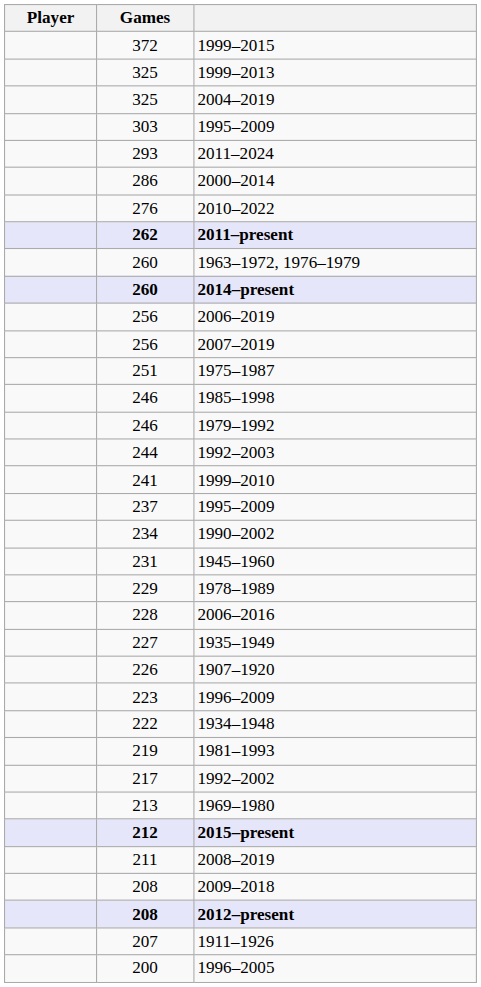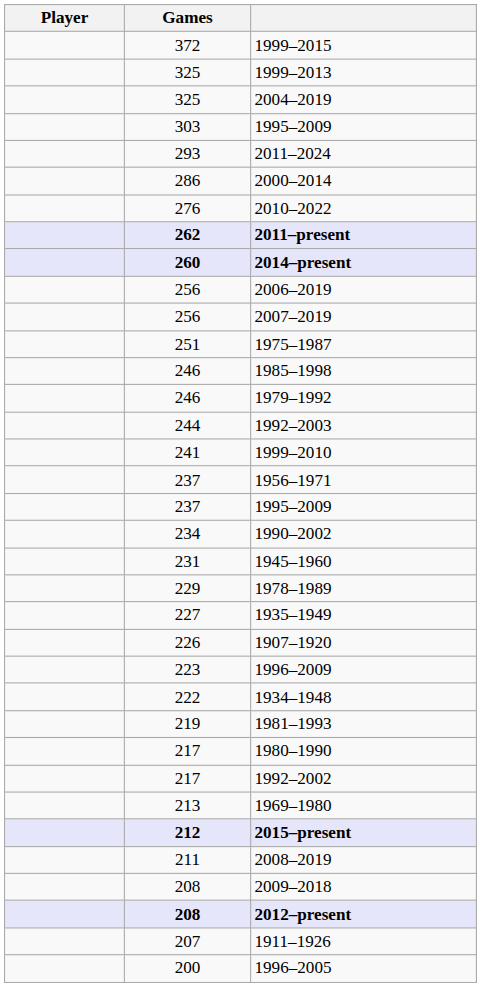 <table class="wikitable sortable" width=35%>
 <tr>
 <th>Player</th>
 <th>Games</th>
 <th></th>
 </tr>
 <tr>
 <td></td>
 <td align=center>372</td>
 <td>1999–2015</td>
 </tr>
 <tr>
 <td></td>
 <td align=center>325</td>
 <td>1999–2013</td>
 </tr>
 <tr>
 <td></td>
 <td align=center>325</td>
 <td>2004–2019</td>
 </tr>
 <tr>
 <td></td>
 <td align=center>303</td>
 <td>1995–2009</td>
 </tr>
 <tr>
 <td></td>
 <td align=center>293</td>
 <td>2011–2024</td>
 </tr>
 <tr>
 <td></td>
 <td align=center>286</td>
 <td>2000–2014</td>
 </tr>
 <tr>
 <td></td>
 <td align=center>276</td>
 <td>2010–2022</td>
 </tr>
 <tr style=background:#E6E6FA>
 <td><strong></strong></td>
 <td align=center><strong>262</strong></td>
 <td><strong>2011–present</strong></td>
 </tr>
-<tr>
-<td></td>
-<td align=center>260</td>
-<td>1963–1972, 1976–1979</td>
-</tr>
 <tr style=background:#E6E6FA>
 <td><strong></strong></td>
 <td align=center><strong>260</strong></td>
 <td><strong>2014–present</strong></td>
 </tr>
 <tr>
 <td></td>
 <td align=center>256</td>
 <td>2006–2019</td>
 </tr>
 <tr>
 <td></td>
 <td align=center>256</td>
 <td>2007–2019</td>
 </tr>
 <tr>
 <td></td>
 <td align=center>251</td>
 <td>1975–1987</td>
 </tr>
 <tr>
 <td></td>
 <td align=center>246</td>
 <td>1985–1998</td>
 </tr>
 <tr>
 <td></td>
 <td align=center>246</td>
 <td>1979–1992</td>
 </tr>
 <tr>
 <td></td>
 <td align=center>244</td>
 <td>1992–2003</td>
 </tr>
 <tr>
 <td></td>
 <td align=center>241</td>
 <td>1999–2010</td>
 </tr>
 <tr>
 <td></td>
 <td align=center>237</td>
+<td>1956–1971</td>
+</tr>
+<tr>
+<td></td>
+<td align=center>237</td>
 <td>1995–2009</td>
 </tr>
 <tr>
 <td></td>
 <td align=center>234</td>
 <td>1990–2002</td>
 </tr>
 <tr>
 <td></td>
 <td align=center>231</td>
 <td>1945–1960</td>
 </tr>
 <tr>
 <td></td>
 <td align=center>229</td>
 <td>1978–1989</td>
-</tr>
-<tr>
-<td></td>
-<td align=center>228</td>
-<td>2006–2016</td>
 </tr>
 <tr>
 <td></td>
 <td align=center>227</td>
 <td>1935–1949</td>
 </tr>
 <tr>
 <td></td>
 <td align=center>226</td>
 <td>1907–1920</td>
 </tr>
 <tr>
 <td></td>
 <td align=center>223</td>
 <td>1996–2009</td>
 </tr>
 <tr>
 <td></td>
 <td align=center>222</td>
 <td>1934–1948</td>
 </tr>
 <tr>
 <td></td>
 <td align=center>219</td>
 <td>1981–1993</td>
+</tr>
+<tr>
+<td></td>
+<td align=center>217</td>
+<td>1980–1990</td>
 </tr>
 <tr>
 <td></td>
 <td align=center>217</td>
 <td>1992–2002</td>
 </tr>
 <tr>
 <td></td>
 <td align=center>213</td>
 <td>1969–1980</td>
 </tr>
 <tr style=background:#E6E6FA>
 <td><strong></strong></td>
 <td align=center><strong>212</strong></td>
 <td><strong>2015–present</strong></td>
 </tr>
 <tr>
 <td></td>
 <td align=center>211</td>
 <td>2008–2019</td>
 </tr>
 <tr>
 <td></td>
 <td align=center>208</td>
 <td>2009–2018</td>
 </tr>
 <tr style=background:#E6E6FA>
 <td><strong></strong></td>
 <td align=center><strong>208</strong></td>
 <td><strong>2012–present</strong></td>
 </tr>
 <tr>
 <td></td>
 <td align=center>207</td>
 <td>1911–1926</td>
 </tr>
 <tr>
 <td></td>
 <td align=center>200</td>
 <td>1996–2005</td>
 </tr>
 </table>
